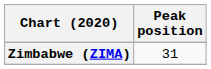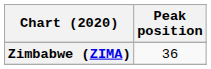 <table class="wikitable sortable plainrowheaders" style="text-align:center">
 <tr>
 <th>Chart (2020)</th>
 <th>Peak<br>position</th>
 </tr>
 <tr>
 </tr>
 <tr>
 <th scope="row">Zimbabwe (<a href='#'>ZIMA</a>)</th>
-<td align="center">31</td>
+<td align="center">36</td>
 </tr>
 <tr>
 </tr>
 </table>
